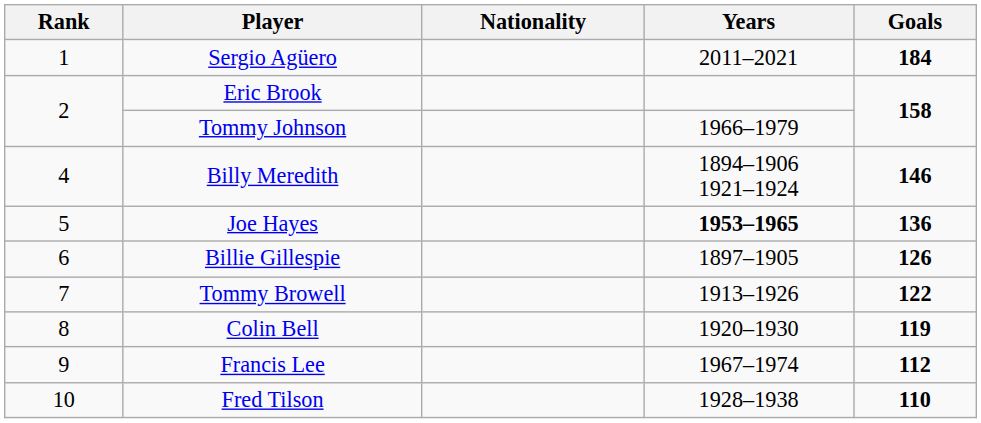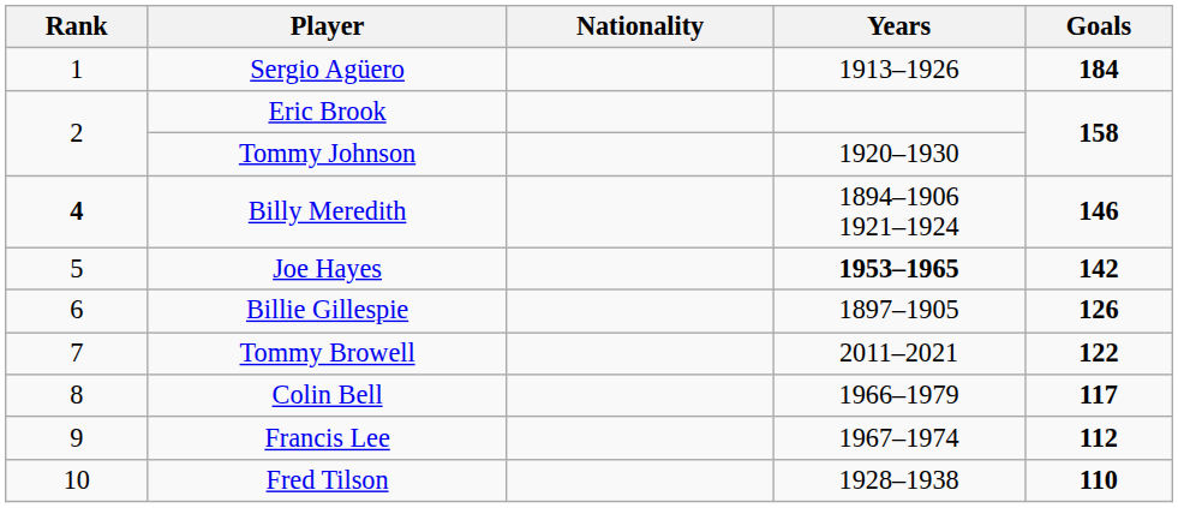 <table class="wikitable sortable" style=text-align:center;width:700px>
 <tr>
 <th>Rank</th>
 <th>Player</th>
 <th>Nationality</th>
 <th>Years</th>
 <th>Goals</th>
 </tr>
 <tr>
 <td>1</td>
 <td><a href='#'>Sergio Agüero</a></td>
 <td align="left"></td>
-<td>2011–2021</td>
+<td>1913–1926</td>
 <td><strong>184</strong></td>
 </tr>
 <tr>
 <td rowspan=2>2</td>
 <td><a href='#'>Eric Brook</a></td>
 <td align="left"></td>
 <td></td>
 <td rowspan=2><strong>158</strong></td>
 </tr>
 <tr>
 <td><a href='#'>Tommy Johnson</a></td>
 <td align="left"></td>
-<td>1966–1979</td>
+<td>1920–1930</td>
 </tr>
 <tr>
-<td>4</td>
+<td><strong>4</strong></td>
 <td><a href='#'>Billy Meredith</a></td>
 <td align="left"></td>
 <td>1894–1906<br>1921–1924</td>
 <td><strong>146</strong></td>
 </tr>
 <tr>
 <td>5</td>
 <td><a href='#'>Joe Hayes</a></td>
 <td align="left"></td>
 <td><strong>1953–1965</strong></td>
-<td><strong>136</strong></td>
+<td><strong>142</strong></td>
 </tr>
 <tr>
 <td>6</td>
 <td><a href='#'>Billie Gillespie</a></td>
 <td align="left"></td>
 <td>1897–1905</td>
 <td><strong>126</strong></td>
 </tr>
 <tr>
 <td>7</td>
 <td><a href='#'>Tommy Browell</a></td>
 <td align="left"></td>
-<td>1913–1926</td>
+<td>2011–2021</td>
 <td><strong>122</strong></td>
 </tr>
 <tr>
 <td>8</td>
 <td><a href='#'>Colin Bell</a></td>
 <td align="left"></td>
-<td>1920–1930</td>
-<td><strong>119</strong></td>
+<td>1966–1979</td>
+<td><strong>117</strong></td>
 </tr>
 <tr>
 <td>9</td>
 <td><a href='#'>Francis Lee</a></td>
 <td align="left"></td>
 <td>1967–1974</td>
 <td><strong>112</strong></td>
 </tr>
 <tr>
 <td>10</td>
 <td><a href='#'>Fred Tilson</a></td>
 <td align="left"></td>
 <td>1928–1938</td>
 <td><strong>110</strong></td>
 </tr>
 </table>
